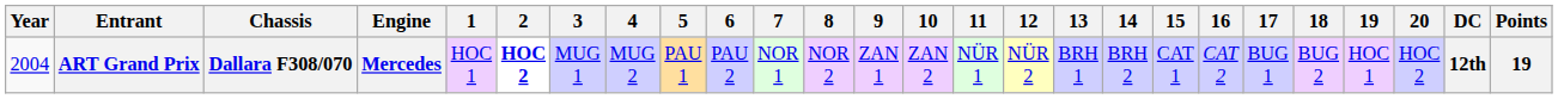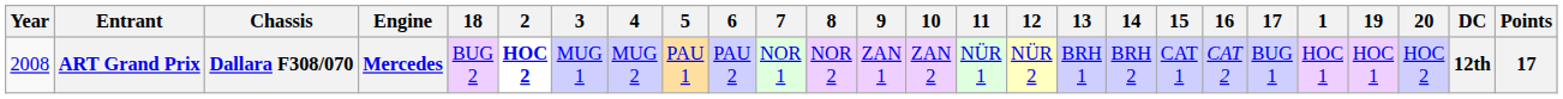 <table class="wikitable" style="text-align:center; font-size:85%">
 <tr>
 <th>Year</th>
 <th>Entrant</th>
 <th>Chassis</th>
 <th>Engine</th>
-<th>1</th>
+<th>18</th>
 <th>2</th>
 <th>3</th>
 <th>4</th>
 <th>5</th>
 <th>6</th>
 <th>7</th>
 <th>8</th>
 <th>9</th>
 <th>10</th>
 <th>11</th>
 <th>12</th>
 <th>13</th>
 <th>14</th>
 <th>15</th>
 <th>16</th>
 <th>17</th>
-<th>18</th>
+<th>1</th>
 <th>19</th>
 <th>20</th>
 <th>DC</th>
 <th>Points</th>
 </tr>
 <tr>
-<td><a href='#'>2004</a></td>
+<td><a href='#'>2008</a></td>
 <th nowrap><a href='#'>ART Grand Prix</a></th>
 <th nowrap><a href='#'>Dallara</a> F308/070</th>
 <th><a href='#'>Mercedes</a></th>
-<td style="background:#EFCFFF;"><a href='#'>HOC<br>1</a><br></td>
+<td style="background:#EFCFFF;"><a href='#'>BUG<br>2</a><br></td>
 <td style="background:#FFFFFF;"><strong><a href='#'>HOC<br>2</a><br></strong></td>
 <td style="background:#CFCFFF;"><a href='#'>MUG<br>1</a><br></td>
 <td style="background:#CFCFFF;"><a href='#'>MUG<br>2</a><br></td>
 <td style="background:#FFDF9F;"><a href='#'>PAU<br>1</a><br></td>
 <td style="background:#CFCFFF;"><a href='#'>PAU<br>2</a><br></td>
 <td style="background:#DFFFDF;"><a href='#'>NOR<br>1</a><br></td>
 <td style="background:#EFCFFF;"><a href='#'>NOR<br>2</a><br></td>
 <td style="background:#EFCFFF;"><a href='#'>ZAN<br>1</a><br></td>
 <td style="background:#EFCFFF;"><a href='#'>ZAN<br>2</a><br></td>
 <td style="background:#DFFFDF;"><a href='#'>NÜR<br>1</a><br></td>
 <td style="background:#FFFFBF;"><a href='#'>NÜR<br>2</a><br></td>
 <td style="background:#CFCFFF;"><a href='#'>BRH<br>1</a><br></td>
 <td style="background:#CFCFFF;"><a href='#'>BRH<br>2</a><br></td>
 <td style="background:#CFCFFF;"><a href='#'>CAT<br>1</a><br></td>
 <td style="background:#CFCFFF;"><em><a href='#'>CAT<br>2</a></em><br></td>
 <td style="background:#CFCFFF;"><a href='#'>BUG<br>1</a><br></td>
-<td style="background:#EFCFFF;"><a href='#'>BUG<br>2</a><br></td>
+<td style="background:#EFCFFF;"><a href='#'>HOC<br>1</a><br></td>
 <td style="background:#EFCFFF;"><a href='#'>HOC<br>1</a><br></td>
 <td style="background:#CFCFFF;"><a href='#'>HOC<br>2</a><br></td>
 <th>12th</th>
-<th>19</th>
+<th>17</th>
 </tr>
 </table>
